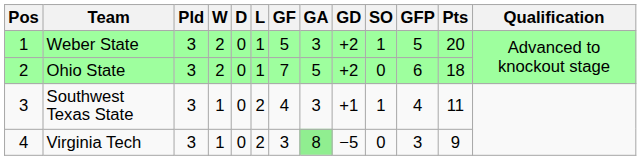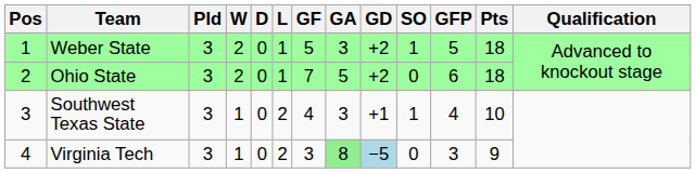 <table class="wikitable" style="text-align:center">
 <tr>
 <th>Pos</th>
 <th>Team</th>
 <th>Pld</th>
 <th>W</th>
 <th>D</th>
 <th>L</th>
 <th>GF</th>
 <th>GA</th>
 <th>GD</th>
 <th>SO</th>
 <th>GFP</th>
 <th>Pts</th>
 <th>Qualification</th>
 </tr>
 <tr bgcolor="#9eff9e">
 <td>1</td>
 <td style="text-align:left">Weber State</td>
 <td>3</td>
 <td>2</td>
 <td>0</td>
 <td>1</td>
 <td>5</td>
 <td>3</td>
 <td>+2</td>
 <td>1</td>
 <td>5</td>
-<td>20</td>
+<td>18</td>
 <td rowspan="2">Advanced to knockout stage</td>
 </tr>
 <tr bgcolor="#9eff9e">
 <td>2</td>
 <td style="text-align:left">Ohio State</td>
 <td>3</td>
 <td>2</td>
 <td>0</td>
 <td>1</td>
 <td>7</td>
 <td>5</td>
 <td>+2</td>
 <td>0</td>
 <td>6</td>
 <td>18</td>
 </tr>
 <tr>
 <td>3</td>
 <td style="text-align:left">Southwest Texas State</td>
 <td>3</td>
 <td>1</td>
 <td>0</td>
 <td>2</td>
 <td>4</td>
 <td>3</td>
 <td>+1</td>
 <td>1</td>
 <td>4</td>
-<td>11</td>
+<td>10</td>
 <td rowspan="2"></td>
 </tr>
 <tr>
 <td>4</td>
 <td style="text-align:left">Virginia Tech</td>
 <td>3</td>
 <td>1</td>
 <td>0</td>
 <td>2</td>
 <td>3</td>
 <td style="background: lightgreen;">8</td>
-<td>−5</td>
+<td style="background: lightblue;">−5</td>
 <td>0</td>
 <td>3</td>
 <td>9</td>
 </tr>
 </table>
